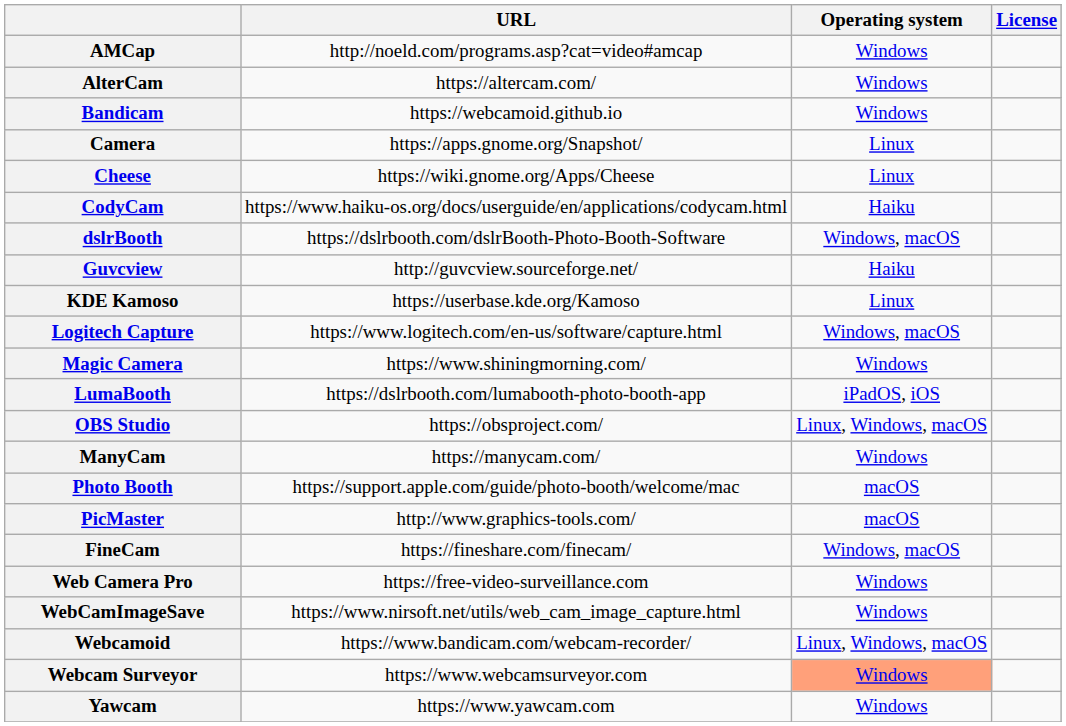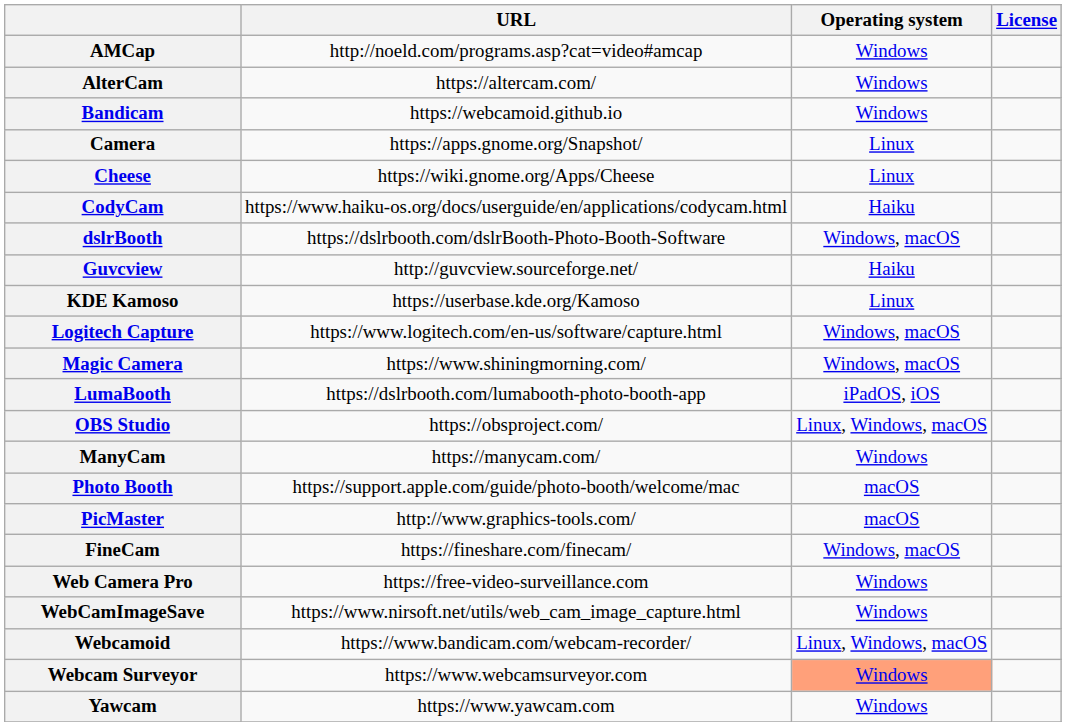 <table class="wikitable sortable" style="font-size: 85%; text-align: center; width: auto">
 <tr>
 <th style="width:12em"></th>
 <th>URL</th>
 <th>Operating system</th>
 <th><a href='#'>License</a></th>
 </tr>
 <tr>
 <th>AMCap</th>
 <td>http://noeld.com/programs.asp?cat=video#amcap</td>
 <td><a href='#'>Windows</a></td>
 <td></td>
 </tr>
 <tr>
 <th>AlterCam</th>
 <td>https://altercam.com/</td>
 <td><a href='#'>Windows</a></td>
 <td></td>
 </tr>
 <tr>
 <th><a href='#'>Bandicam</a></th>
 <td>https://webcamoid.github.io</td>
 <td><a href='#'>Windows</a></td>
 <td></td>
 </tr>
 <tr>
 <th>Camera</th>
 <td>https://apps.gnome.org/Snapshot/</td>
 <td><a href='#'>Linux</a></td>
 <td></td>
 </tr>
 <tr>
 <th><a href='#'>Cheese</a></th>
 <td>https://wiki.gnome.org/Apps/Cheese</td>
 <td><a href='#'>Linux</a></td>
 <td></td>
 </tr>
 <tr>
 <th><a href='#'>CodyCam</a></th>
 <td>https://www.haiku-os.org/docs/userguide/en/applications/codycam.html</td>
 <td><a href='#'>Haiku</a></td>
 <td></td>
 </tr>
 <tr>
 <th><a href='#'>dslrBooth</a></th>
 <td>https://dslrbooth.com/dslrBooth-Photo-Booth-Software</td>
 <td><a href='#'>Windows</a>, <a href='#'>macOS</a></td>
 <td></td>
 </tr>
 <tr>
 <th><a href='#'>Guvcview</a></th>
 <td>http://guvcview.sourceforge.net/</td>
 <td><a href='#'>Haiku</a></td>
 <td></td>
 </tr>
 <tr>
 <th>KDE Kamoso</th>
 <td>https://userbase.kde.org/Kamoso</td>
 <td><a href='#'>Linux</a></td>
 <td></td>
 </tr>
 <tr>
 <th><a href='#'>Logitech Capture</a></th>
 <td>https://www.logitech.com/en-us/software/capture.html</td>
 <td><a href='#'>Windows</a>, <a href='#'>macOS</a></td>
 <td></td>
 </tr>
 <tr>
 <th><a href='#'>Magic Camera</a></th>
 <td>https://www.shiningmorning.com/</td>
-<td><a href='#'>Windows</a></td>
+<td><a href='#'>Windows</a>, <a href='#'>macOS</a></td>
 <td></td>
 </tr>
 <tr>
 <th><a href='#'>LumaBooth</a></th>
 <td>https://dslrbooth.com/lumabooth-photo-booth-app</td>
 <td><a href='#'>iPadOS</a>, <a href='#'>iOS</a></td>
 <td></td>
 </tr>
 <tr>
 <th><a href='#'>OBS Studio</a></th>
 <td>https://obsproject.com/</td>
 <td><a href='#'>Linux</a>, <a href='#'>Windows</a>, <a href='#'>macOS</a></td>
 <td></td>
 </tr>
 <tr>
 <th>ManyCam</th>
 <td>https://manycam.com/</td>
 <td><a href='#'>Windows</a></td>
 <td></td>
 </tr>
 <tr>
 <th><a href='#'>Photo Booth</a></th>
 <td>https://support.apple.com/guide/photo-booth/welcome/mac</td>
 <td><a href='#'>macOS</a></td>
 <td></td>
 </tr>
 <tr>
 <th><a href='#'>PicMaster</a></th>
 <td>http://www.graphics-tools.com/</td>
 <td><a href='#'>macOS</a></td>
 <td></td>
 </tr>
 <tr>
 <th>FineCam</th>
 <td>https://fineshare.com/finecam/</td>
 <td><a href='#'>Windows</a>, <a href='#'>macOS</a></td>
 <td></td>
 </tr>
 <tr>
 <th>Web Camera Pro</th>
 <td>https://free-video-surveillance.com</td>
 <td><a href='#'>Windows</a></td>
 <td></td>
 </tr>
 <tr>
 <th>WebCamImageSave</th>
 <td>https://www.nirsoft.net/utils/web_cam_image_capture.html</td>
 <td><a href='#'>Windows</a></td>
 <td></td>
 </tr>
 <tr>
 <th>Webcamoid</th>
 <td>https://www.bandicam.com/webcam-recorder/</td>
 <td><a href='#'>Linux</a>, <a href='#'>Windows</a>, <a href='#'>macOS</a></td>
 <td></td>
 </tr>
 <tr>
 <th>Webcam Surveyor</th>
 <td>https://www.webcamsurveyor.com</td>
 <td style="background: lightsalmon;"><a href='#'>Windows</a></td>
 <td></td>
 </tr>
 <tr>
 <th>Yawcam</th>
 <td>https://www.yawcam.com</td>
 <td><a href='#'>Windows</a></td>
 <td></td>
 </tr>
 </table>
